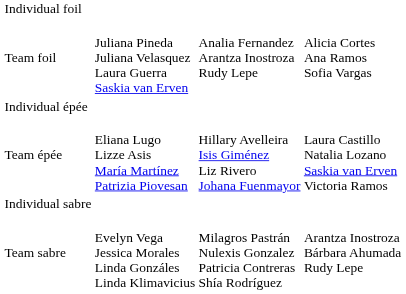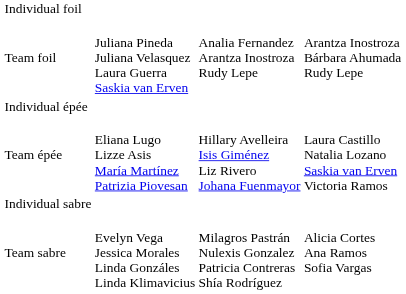 <table>
 <tr>
 <td rowspan=2>Individual foil</td>
 <td rowspan=2></td>
 <td rowspan=2></td>
 <td></td>
 </tr>
 <tr>
 <td nowrap></td>
 </tr>
 <tr>
 <td>Team foil</td>
 <td nowrap><br>Juliana Pineda<br>Juliana Velasquez<br>Laura Guerra<br><a href='#'>Saskia van Erven</a></td>
 <td valign=top><br>Analia Fernandez<br>Arantza Inostroza<br>Rudy Lepe</td>
-<td valign=top><br>Alicia Cortes<br>Ana Ramos<br>Sofia Vargas</td>
+<td valign=top><br>Arantza Inostroza<br>Bárbara Ahumada<br>Rudy Lepe</td>
 </tr>
 <tr>
 <td rowspan=2>Individual épée</td>
 <td rowspan=2></td>
 <td rowspan=2></td>
 <td></td>
 </tr>
 <tr>
 <td></td>
 </tr>
 <tr>
 <td>Team épée</td>
 <td><br>Eliana Lugo<br>Lizze Asis<br><a href='#'>María Martínez</a><br><a href='#'>Patrizia Piovesan</a></td>
 <td nowrap><br>Hillary Avelleira<br><a href='#'>Isis Giménez</a><br>Liz Rivero<br><a href='#'>Johana Fuenmayor</a></td>
 <td><br>Laura Castillo<br>Natalia Lozano<br><a href='#'>Saskia van Erven</a><br>Victoria Ramos</td>
 </tr>
 <tr>
 <td rowspan=2>Individual sabre</td>
 <td rowspan=2></td>
 <td rowspan=2></td>
 <td></td>
 </tr>
 <tr>
 <td></td>
 </tr>
 <tr>
 <td>Team sabre</td>
 <td><br>Evelyn Vega<br>Jessica Morales<br>Linda Gonzáles<br>Linda Klimavicius</td>
 <td><br>Milagros Pastrán<br>Nulexis Gonzalez<br>Patricia Contreras<br>Shía Rodríguez</td>
-<td valign=top><br>Arantza Inostroza<br>Bárbara Ahumada<br>Rudy Lepe</td>
+<td valign=top><br>Alicia Cortes<br>Ana Ramos<br>Sofia Vargas</td>
 </tr>
 </table>
